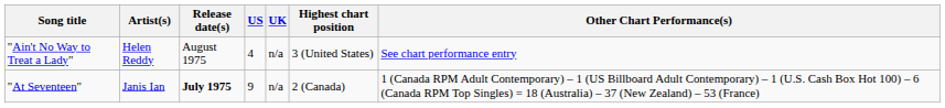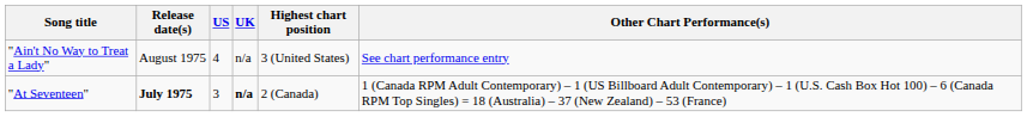 <table class="wikitable sortable">
 <tr>
 <th>Song title</th>
-<th>Artist(s)</th>
 <th>Release date(s)</th>
 <th><a href='#'>US</a></th>
 <th><a href='#'>UK</a></th>
 <th>Highest chart position</th>
 <th>Other Chart Performance(s)</th>
 </tr>
 <tr>
 <td>"<a href='#'>Ain't No Way to Treat a Lady</a>"</td>
-<td><a href='#'>Helen Reddy</a></td>
 <td>August 1975</td>
 <td>4</td>
 <td>n/a</td>
 <td>3 (United States)</td>
 <td><a href='#'>See chart performance entry</a></td>
 </tr>
 <tr>
 <td>"<a href='#'>At Seventeen</a>"</td>
-<td><a href='#'>Janis Ian</a></td>
 <td><strong>July 1975</strong></td>
-<td>9</td>
-<td>n/a</td>
+<td>3</td>
+<td><strong>n/a</strong></td>
 <td>2 (Canada)</td>
 <td>1 (Canada RPM Adult Contemporary) – 1 (US Billboard Adult Contemporary) – 1 (U.S. Cash Box Hot 100) – 6 (Canada RPM Top Singles) = 18 (Australia) – 37 (New Zealand) – 53 (France)</td>
 </tr>
 </table>
